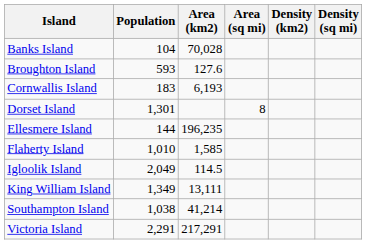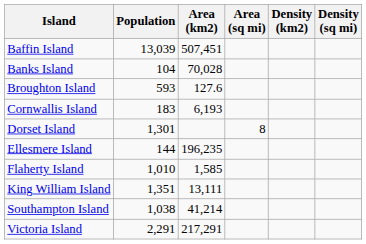 <table class="wikitable sortable">
 <tr>
 <th>Island</th>
 <th>Population</th>
 <th>Area<br>(km2)</th>
 <th>Area<br>(sq mi)</th>
 <th>Density<br>(km2)</th>
 <th>Density<br>(sq mi)</th>
+</tr>
+<tr>
+<td><a href='#'>Baffin Island</a></td>
+<td align=right>13,039</td>
+<td align=right>507,451</td>
+<td align=right></td>
+<td align=right></td>
+<td align=right></td>
 </tr>
 <tr>
 <td><a href='#'>Banks Island</a></td>
 <td align=right>104</td>
 <td align=right>70,028</td>
 <td align=right></td>
 <td align=right></td>
 <td align=right></td>
 </tr>
 <tr>
 <td><a href='#'>Broughton Island</a></td>
 <td align=right>593</td>
 <td align=right>127.6</td>
 <td align=right></td>
 <td align=right></td>
 <td align=right></td>
 </tr>
 <tr>
 <td><a href='#'>Cornwallis Island</a></td>
 <td align=right>183</td>
 <td align=right>6,193</td>
 <td align=right></td>
 <td align=right></td>
 <td align=right></td>
 </tr>
 <tr>
 <td><a href='#'>Dorset Island</a></td>
 <td align=right>1,301</td>
 <td align=right></td>
 <td align=right>8</td>
 <td align=right></td>
 <td align=right></td>
 </tr>
 <tr>
 <td><a href='#'>Ellesmere Island</a></td>
 <td align=right>144</td>
 <td align=right>196,235</td>
 <td align=right></td>
 <td align=right></td>
 <td align=right></td>
 </tr>
 <tr>
 <td><a href='#'>Flaherty Island</a></td>
 <td align=right>1,010</td>
 <td align=right>1,585</td>
 <td align=right></td>
 <td align=right></td>
 <td align=right></td>
 </tr>
 <tr>
-<td><a href='#'>Igloolik Island</a></td>
-<td align=right>2,049</td>
-<td align=right>114.5</td>
-<td align=right></td>
-<td align=right></td>
-<td align=right></td>
-</tr>
-<tr>
 <td><a href='#'>King William Island</a></td>
-<td align=right>1,349</td>
+<td align=right>1,351</td>
 <td align=right>13,111</td>
 <td align=right></td>
 <td align=right></td>
 <td align=right></td>
 </tr>
 <tr>
 <td><a href='#'>Southampton Island</a></td>
 <td align=right>1,038</td>
 <td align=right>41,214</td>
 <td align=right></td>
 <td align=right></td>
 <td align=right></td>
 </tr>
 <tr>
 <td><a href='#'>Victoria Island</a></td>
 <td align=right>2,291</td>
 <td align=right>217,291</td>
 <td align=right></td>
 <td align=right></td>
 <td align=right></td>
 </tr>
 </table>
